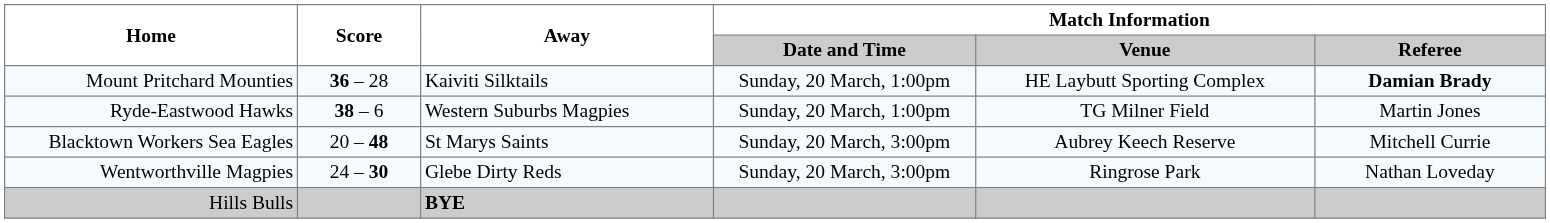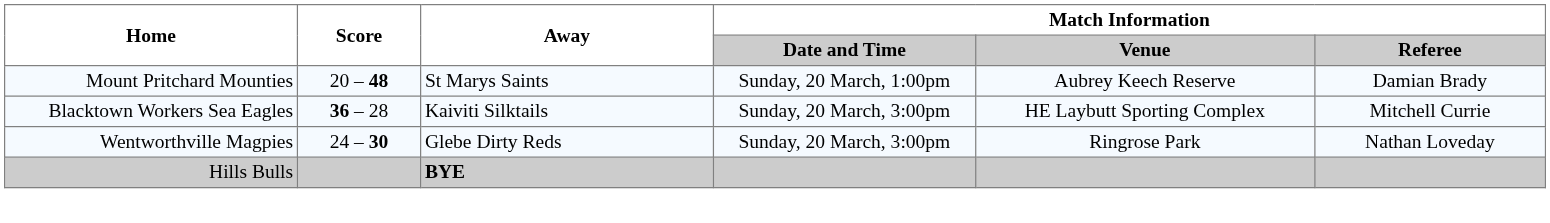 <table border="1" cellpadding="3" cellspacing="0" width="100%" style="border-collapse:collapse;  text-align:center;">
 <tr>
 <th rowspan="2" width="19%">Home</th>
 <th rowspan="2" width="8%">Score</th>
 <th rowspan="2" width="19%">Away</th>
 <th colspan="3">Match Information</th>
 </tr>
 <tr style="background:#CCCCCC">
 <th width="17%">Date and Time</th>
 <th width="22%">Venue</th>
 <th width="50%">Referee</th>
 </tr>
 <tr style="text-align:center; background:#f5faff;">
 <td align="right">Mount Pritchard Mounties </td>
-<td><strong>36</strong> – 28</td>
-<td align="left"> Kaiviti Silktails</td>
+<td>20 – <strong>48</strong></td>
+<td align="left"> St Marys Saints</td>
 <td>Sunday, 20 March, 1:00pm</td>
-<td>HE Laybutt Sporting Complex</td>
-<td><strong>Damian Brady</strong></td>
-</tr>
-<tr style="text-align:center; background:#f5faff;">
-<td align="right">Ryde-Eastwood Hawks </td>
-<td><strong>38</strong> – 6</td>
-<td align="left"> Western Suburbs Magpies</td>
-<td>Sunday, 20 March, 1:00pm</td>
-<td>TG Milner Field</td>
-<td>Martin Jones</td>
+<td>Aubrey Keech Reserve</td>
+<td>Damian Brady</td>
 </tr>
 <tr style="text-align:center; background:#f5faff;">
 <td align="right">Blacktown Workers Sea Eagles </td>
-<td>20 – <strong>48</strong></td>
-<td align="left"> St Marys Saints</td>
+<td><strong>36</strong> – 28</td>
+<td align="left"> Kaiviti Silktails</td>
 <td>Sunday, 20 March, 3:00pm</td>
-<td>Aubrey Keech Reserve</td>
+<td>HE Laybutt Sporting Complex</td>
 <td>Mitchell Currie</td>
 </tr>
 <tr style="text-align:center; background:#f5faff;">
 <td align="right">Wentworthville Magpies </td>
 <td>24 – <strong>30</strong></td>
 <td align="left"> Glebe Dirty Reds</td>
 <td>Sunday, 20 March, 3:00pm</td>
 <td>Ringrose Park</td>
 <td>Nathan Loveday</td>
 </tr>
 <tr style="text-align:center; background:#CCCCCC;">
 <td align="right">Hills Bulls </td>
 <td></td>
 <td align="left"><strong>BYE</strong></td>
 <td></td>
 <td></td>
 <td></td>
 </tr>
 </table>
